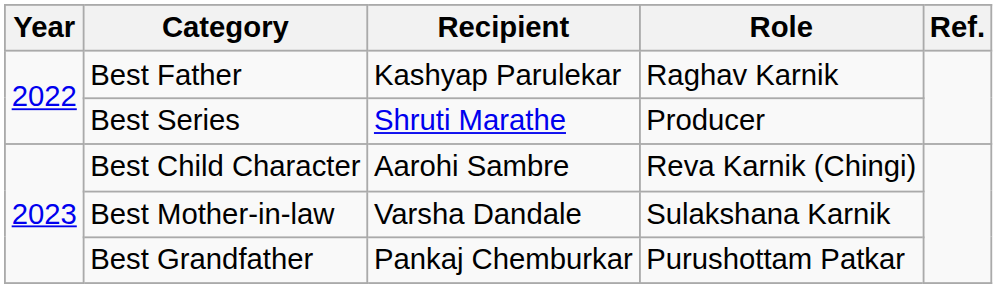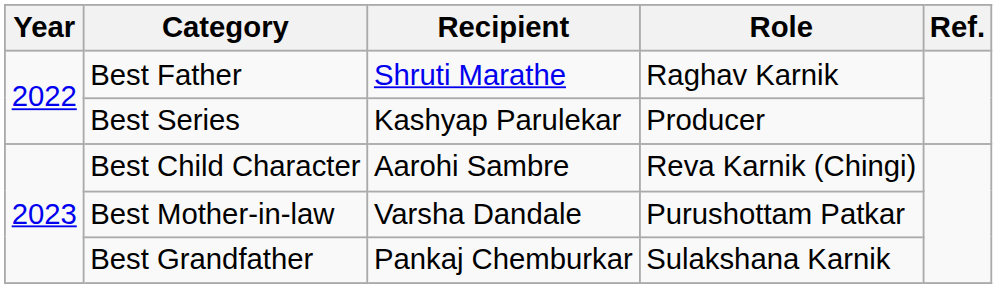 <table class="wikitable">
 <tr>
 <th>Year</th>
 <th>Category</th>
 <th>Recipient</th>
 <th>Role</th>
 <th>Ref.</th>
 </tr>
 <tr>
 <td rowspan="2"><a href='#'>2022</a></td>
 <td>Best Father</td>
-<td>Kashyap Parulekar</td>
+<td><a href='#'>Shruti Marathe</a></td>
 <td>Raghav Karnik</td>
 <td rowspan="2"></td>
 </tr>
 <tr>
 <td>Best Series</td>
-<td><a href='#'>Shruti Marathe</a></td>
+<td>Kashyap Parulekar</td>
 <td>Producer</td>
 </tr>
 <tr>
 <td rowspan="3"><a href='#'>2023</a></td>
 <td>Best Child Character</td>
 <td>Aarohi Sambre</td>
 <td>Reva Karnik (Chingi)</td>
 <td rowspan="3"></td>
 </tr>
 <tr>
 <td>Best Mother-in-law</td>
 <td>Varsha Dandale</td>
-<td>Sulakshana Karnik</td>
+<td>Purushottam Patkar</td>
 </tr>
 <tr>
 <td>Best Grandfather</td>
 <td>Pankaj Chemburkar</td>
-<td>Purushottam Patkar</td>
+<td>Sulakshana Karnik</td>
 </tr>
 </table>
